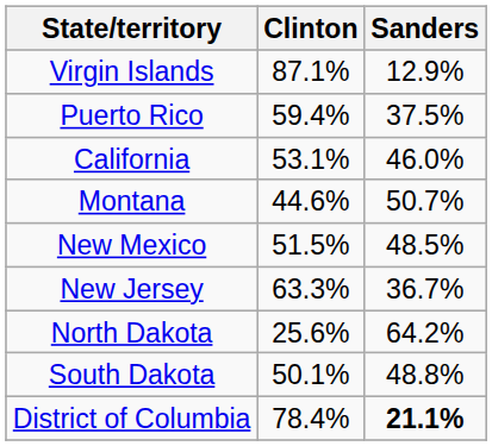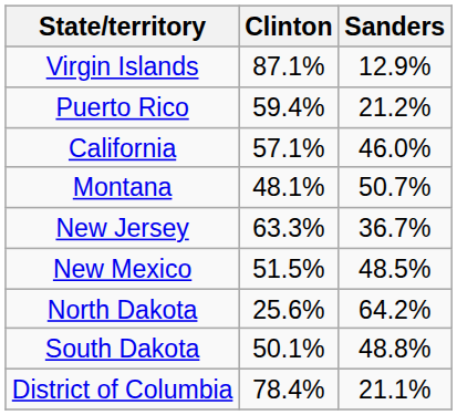 <table class="wikitable sortable" style="float:right; text-align:center; font-size:90%;">
 <tr>
 <th>State/territory</th>
 <th>Clinton</th>
 <th>Sanders</th>
 </tr>
 <tr>
 <td><a href='#'>Virgin Islands</a></td>
 <td>87.1%</td>
 <td>12.9%</td>
 </tr>
 <tr>
 <td><a href='#'>Puerto Rico</a></td>
 <td>59.4%</td>
-<td>37.5%</td>
+<td>21.2%</td>
 </tr>
 <tr>
 <td><a href='#'>California</a></td>
-<td>53.1%</td>
+<td>57.1%</td>
 <td>46.0%</td>
 </tr>
 <tr>
 <td><a href='#'>Montana</a></td>
-<td>44.6%</td>
+<td>48.1%</td>
 <td>50.7%</td>
+</tr>
+<tr>
+<td><a href='#'>New Jersey</a></td>
+<td>63.3%</td>
+<td>36.7%</td>
 </tr>
 <tr>
 <td><a href='#'>New Mexico</a></td>
 <td>51.5%</td>
 <td>48.5%</td>
-</tr>
-<tr>
-<td><a href='#'>New Jersey</a></td>
-<td>63.3%</td>
-<td>36.7%</td>
 </tr>
 <tr>
 <td><a href='#'>North Dakota</a></td>
 <td>25.6%</td>
 <td>64.2%</td>
 </tr>
 <tr>
 <td><a href='#'>South Dakota</a></td>
 <td>50.1%</td>
 <td>48.8%</td>
 </tr>
 <tr>
 <td><a href='#'>District of Columbia</a></td>
 <td>78.4%</td>
-<td><strong>21.1%</strong></td>
+<td>21.1%</td>
 </tr>
 </table>
